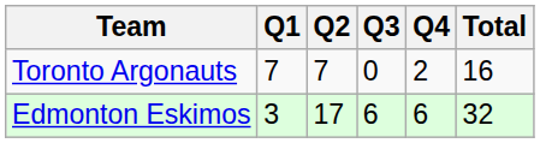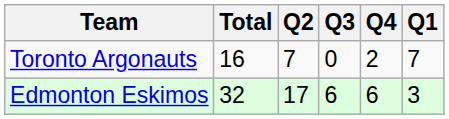 <table class="wikitable">
 <tr>
 <th>Team</th>
-<th>Q1</th>
+<th>Total</th>
 <th>Q2</th>
 <th>Q3</th>
 <th>Q4</th>
-<th>Total</th>
+<th>Q1</th>
 </tr>
 <tr>
 <td><a href='#'>Toronto Argonauts</a></td>
-<td>7</td>
+<td>16</td>
 <td>7</td>
 <td>0</td>
 <td>2</td>
-<td>16</td>
+<td>7</td>
 </tr>
 <tr style="background-color:#ddffdd">
 <td><a href='#'>Edmonton Eskimos</a></td>
-<td>3</td>
+<td>32</td>
 <td>17</td>
 <td>6</td>
 <td>6</td>
-<td>32</td>
+<td>3</td>
 </tr>
 </table>
